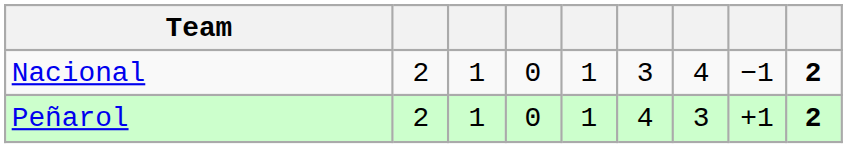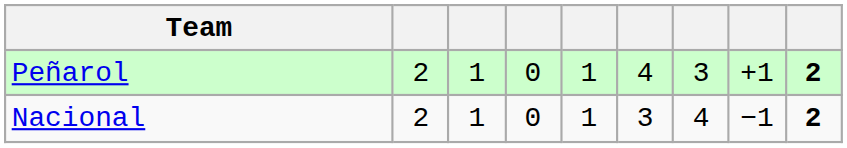 <table class="wikitable" style="text-align: center;">
 <tr>
 <th width=175>Team</th>
 <th width=20></th>
 <th width=20></th>
 <th width=20></th>
 <th width=20></th>
 <th width=20></th>
 <th width=20></th>
 <th width=20></th>
 <th width=20></th>
 </tr>
+<tr bgcolor=#CCFFCC>
+<td align=left> <a href='#'>Peñarol</a></td>
+<td>2</td>
+<td>1</td>
+<td>0</td>
+<td>1</td>
+<td>4</td>
+<td>3</td>
+<td>+1</td>
+<td><strong>2</strong></td>
+</tr>
 <tr>
 <td align=left> <a href='#'>Nacional</a></td>
 <td>2</td>
 <td>1</td>
 <td>0</td>
 <td>1</td>
 <td>3</td>
 <td>4</td>
 <td>−1</td>
 <td><strong>2</strong></td>
 </tr>
-<tr bgcolor=#CCFFCC>
-<td align=left> <a href='#'>Peñarol</a></td>
-<td>2</td>
-<td>1</td>
-<td>0</td>
-<td>1</td>
-<td>4</td>
-<td>3</td>
-<td>+1</td>
-<td><strong>2</strong></td>
-</tr>
 </table>
